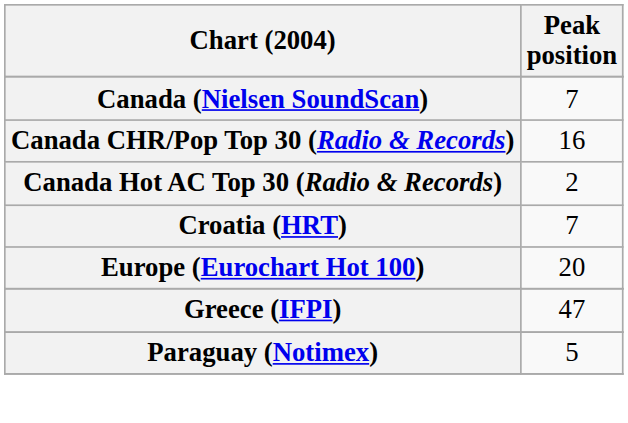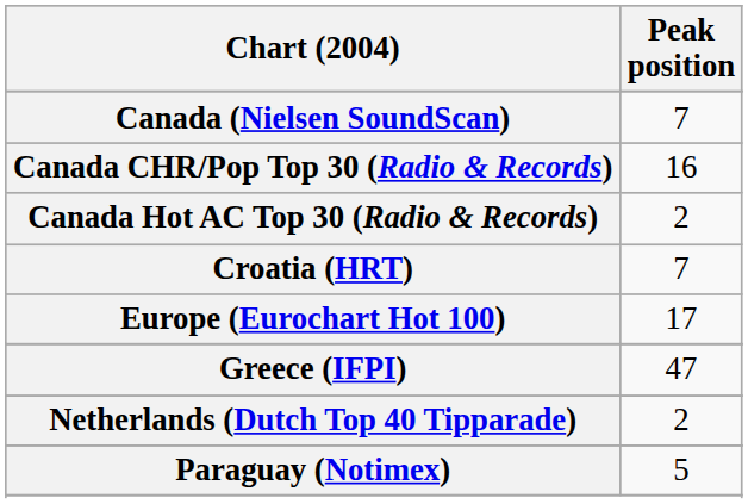 <table class="wikitable sortable plainrowheaders" style="text-align:center">
 <tr>
 <th>Chart (2004)</th>
 <th>Peak<br>position</th>
 </tr>
 <tr>
 </tr>
 <tr>
 </tr>
 <tr>
 </tr>
 <tr>
 </tr>
 <tr>
 <th scope="row">Canada (<a href='#'>Nielsen SoundScan</a>)</th>
 <td>7</td>
 </tr>
 <tr>
 <th scope="row">Canada CHR/Pop Top 30 (<em><a href='#'>Radio & Records</a></em>)</th>
 <td>16</td>
 </tr>
 <tr>
 <th scope="row">Canada Hot AC Top 30 (<em>Radio & Records</em>)</th>
 <td>2</td>
 </tr>
 <tr>
 <th scope="row">Croatia (<a href='#'>HRT</a>)</th>
 <td>7</td>
 </tr>
 <tr>
 <th scope="row">Europe (<a href='#'>Eurochart Hot 100</a>)</th>
-<td>20</td>
+<td>17</td>
 </tr>
 <tr>
 </tr>
 <tr>
 </tr>
 <tr>
 <th scope="row">Greece (<a href='#'>IFPI</a>)</th>
 <td>47</td>
 </tr>
 <tr>
 </tr>
 <tr>
+</tr>
+<tr>
+<th scope="row">Netherlands (<a href='#'>Dutch Top 40 Tipparade</a>)</th>
+<td>2</td>
 </tr>
 <tr>
 </tr>
 <tr>
 </tr>
 <tr>
 <th scope="row">Paraguay (<a href='#'>Notimex</a>)</th>
 <td>5</td>
 </tr>
 <tr>
 </tr>
 <tr>
 </tr>
 <tr>
 </tr>
 <tr>
 </tr>
 <tr>
 </tr>
 <tr>
 </tr>
 <tr>
 </tr>
 </table>
